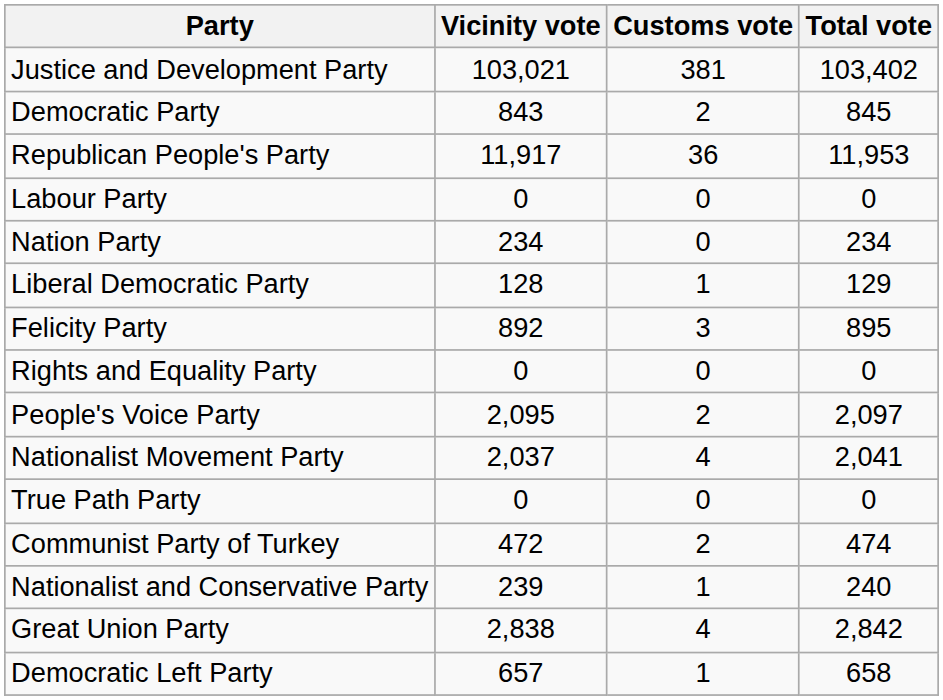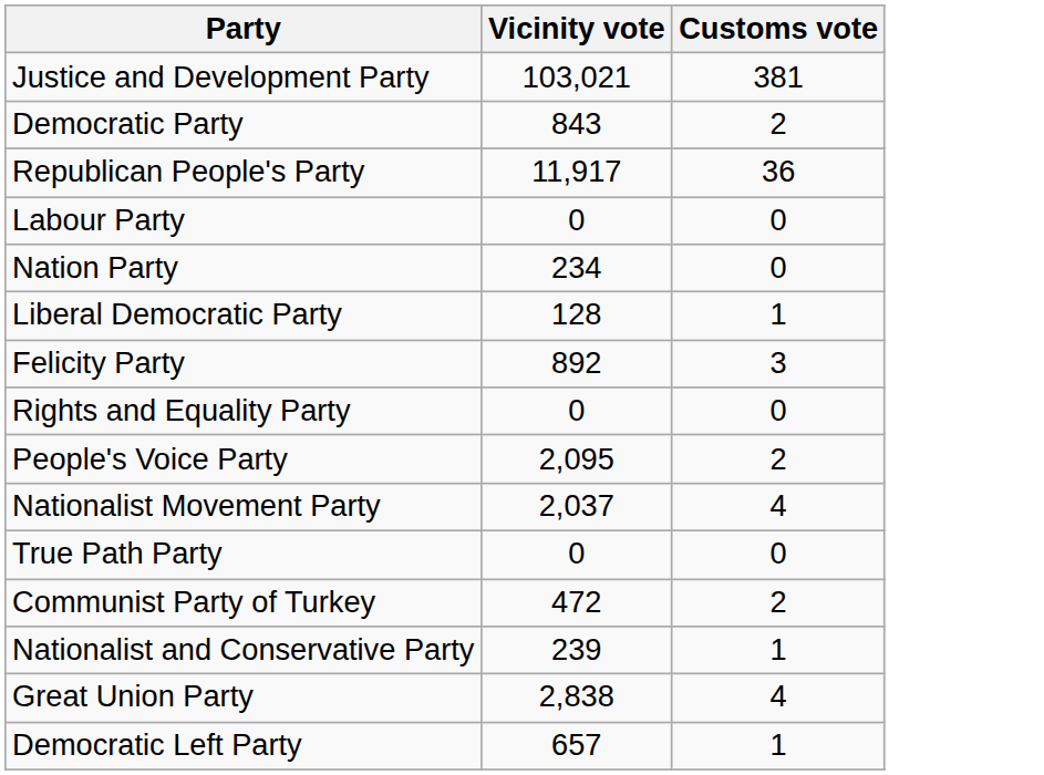 <table class="wikitable sortable">
 <tr>
 <th style="text-align:center;">Party</th>
 <th style="text-align:center;">Vicinity vote</th>
 <th style="text-align:center;">Customs vote</th>
-<th style="text-align:center;">Total vote</th>
 </tr>
 <tr>
 <td>Justice and Development Party</td>
 <td style="text-align:center;">103,021</td>
 <td style="text-align:center;">381</td>
-<td style="text-align:center;">103,402</td>
 </tr>
 <tr>
 <td>Democratic Party</td>
 <td style="text-align:center;">843</td>
 <td style="text-align:center;">2</td>
-<td style="text-align:center;">845</td>
 </tr>
 <tr>
 <td>Republican People's Party</td>
 <td style="text-align:center;">11,917</td>
 <td style="text-align:center;">36</td>
-<td style="text-align:center;">11,953</td>
 </tr>
 <tr>
 <td>Labour Party</td>
-<td style="text-align:center;">0</td>
 <td style="text-align:center;">0</td>
 <td style="text-align:center;">0</td>
 </tr>
 <tr>
 <td>Nation Party</td>
 <td style="text-align:center;">234</td>
 <td style="text-align:center;">0</td>
-<td style="text-align:center;">234</td>
 </tr>
 <tr>
 <td>Liberal Democratic Party</td>
 <td style="text-align:center;">128</td>
 <td style="text-align:center;">1</td>
-<td style="text-align:center;">129</td>
 </tr>
 <tr>
 <td>Felicity Party</td>
 <td style="text-align:center;">892</td>
 <td style="text-align:center;">3</td>
-<td style="text-align:center;">895</td>
 </tr>
 <tr>
 <td>Rights and Equality Party</td>
-<td style="text-align:center;">0</td>
 <td style="text-align:center;">0</td>
 <td style="text-align:center;">0</td>
 </tr>
 <tr>
 <td>People's Voice Party</td>
 <td style="text-align:center;">2,095</td>
 <td style="text-align:center;">2</td>
-<td style="text-align:center;">2,097</td>
 </tr>
 <tr>
 <td>Nationalist Movement Party</td>
 <td style="text-align:center;">2,037</td>
 <td style="text-align:center;">4</td>
-<td style="text-align:center;">2,041</td>
 </tr>
 <tr>
 <td>True Path Party</td>
-<td style="text-align:center;">0</td>
 <td style="text-align:center;">0</td>
 <td style="text-align:center;">0</td>
 </tr>
 <tr>
 <td>Communist Party of Turkey</td>
 <td style="text-align:center;">472</td>
 <td style="text-align:center;">2</td>
-<td style="text-align:center;">474</td>
 </tr>
 <tr>
 <td>Nationalist and Conservative Party</td>
 <td style="text-align:center;">239</td>
 <td style="text-align:center;">1</td>
-<td style="text-align:center;">240</td>
 </tr>
 <tr>
 <td>Great Union Party</td>
 <td style="text-align:center;">2,838</td>
 <td style="text-align:center;">4</td>
-<td style="text-align:center;">2,842</td>
 </tr>
 <tr>
 <td>Democratic Left Party</td>
 <td style="text-align:center;">657</td>
 <td style="text-align:center;">1</td>
-<td style="text-align:center;">658</td>
 </tr>
 </table>
